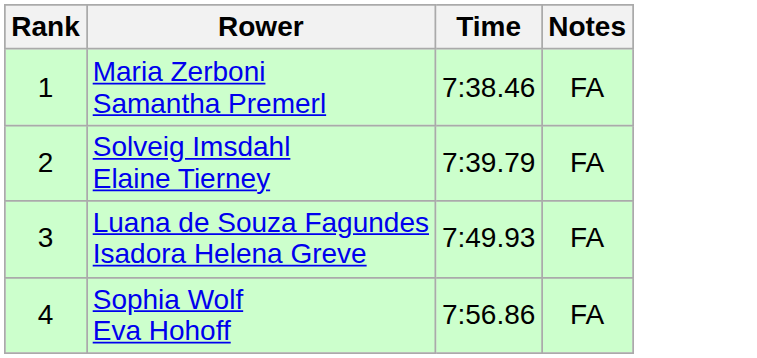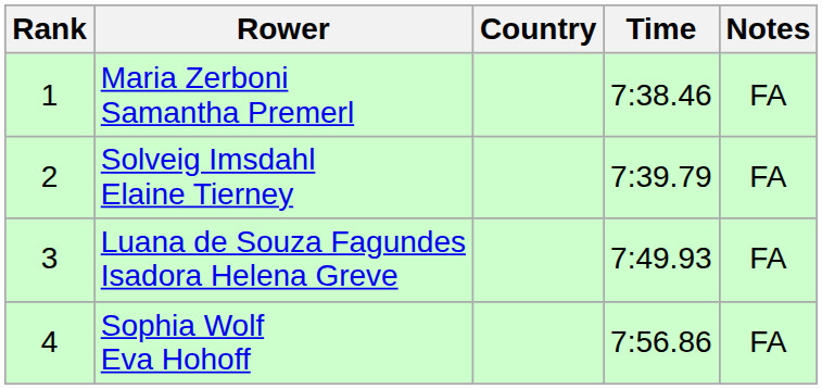 <table class="wikitable" style="text-align:center">
 <tr>
 <th>Rank</th>
 <th>Rower</th>
+<th>Country</th>
 <th>Time</th>
 <th>Notes</th>
 </tr>
 <tr bgcolor=ccffcc>
 <td>1</td>
 <td align="left"><a href='#'>Maria Zerboni</a><br><a href='#'>Samantha Premerl</a></td>
+<td align="left"></td>
 <td>7:38.46</td>
 <td>FA</td>
 </tr>
 <tr bgcolor=ccffcc>
 <td>2</td>
 <td align="left"><a href='#'>Solveig Imsdahl</a><br><a href='#'>Elaine Tierney</a></td>
+<td align="left"></td>
 <td>7:39.79</td>
 <td>FA</td>
 </tr>
 <tr bgcolor=ccffcc>
 <td>3</td>
 <td align="left"><a href='#'>Luana de Souza Fagundes</a><br><a href='#'>Isadora Helena Greve</a></td>
+<td align="left"></td>
 <td>7:49.93</td>
 <td>FA</td>
 </tr>
 <tr bgcolor=ccffcc>
 <td>4</td>
 <td align="left"><a href='#'>Sophia Wolf </a><br><a href='#'>Eva Hohoff</a></td>
+<td align="left"></td>
 <td>7:56.86</td>
 <td>FA</td>
 </tr>
 </table>
